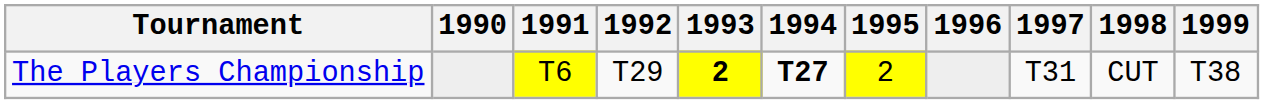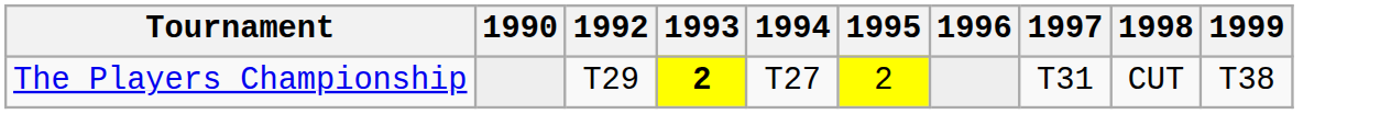 <table class="wikitable" style="font-size:95%;text-align:center;">
 <tr>
 <th>Tournament</th>
 <th>1990</th>
-<th>1991</th>
 <th>1992</th>
 <th>1993</th>
 <th>1994</th>
 <th>1995</th>
 <th>1996</th>
 <th>1997</th>
 <th>1998</th>
 <th>1999</th>
 </tr>
 <tr>
 <td align=left><a href='#'>The Players Championship</a></td>
 <td style="background:#eeeeee;"></td>
-<td style="background:yellow;">T6</td>
 <td>T29</td>
 <td style="background:yellow;"><strong>2</strong></td>
-<td><strong>T27</strong></td>
+<td>T27</td>
 <td style="background:yellow;">2</td>
 <td style="background:#eeeeee;"></td>
 <td>T31</td>
 <td>CUT</td>
 <td>T38</td>
 </tr>
 </table>
